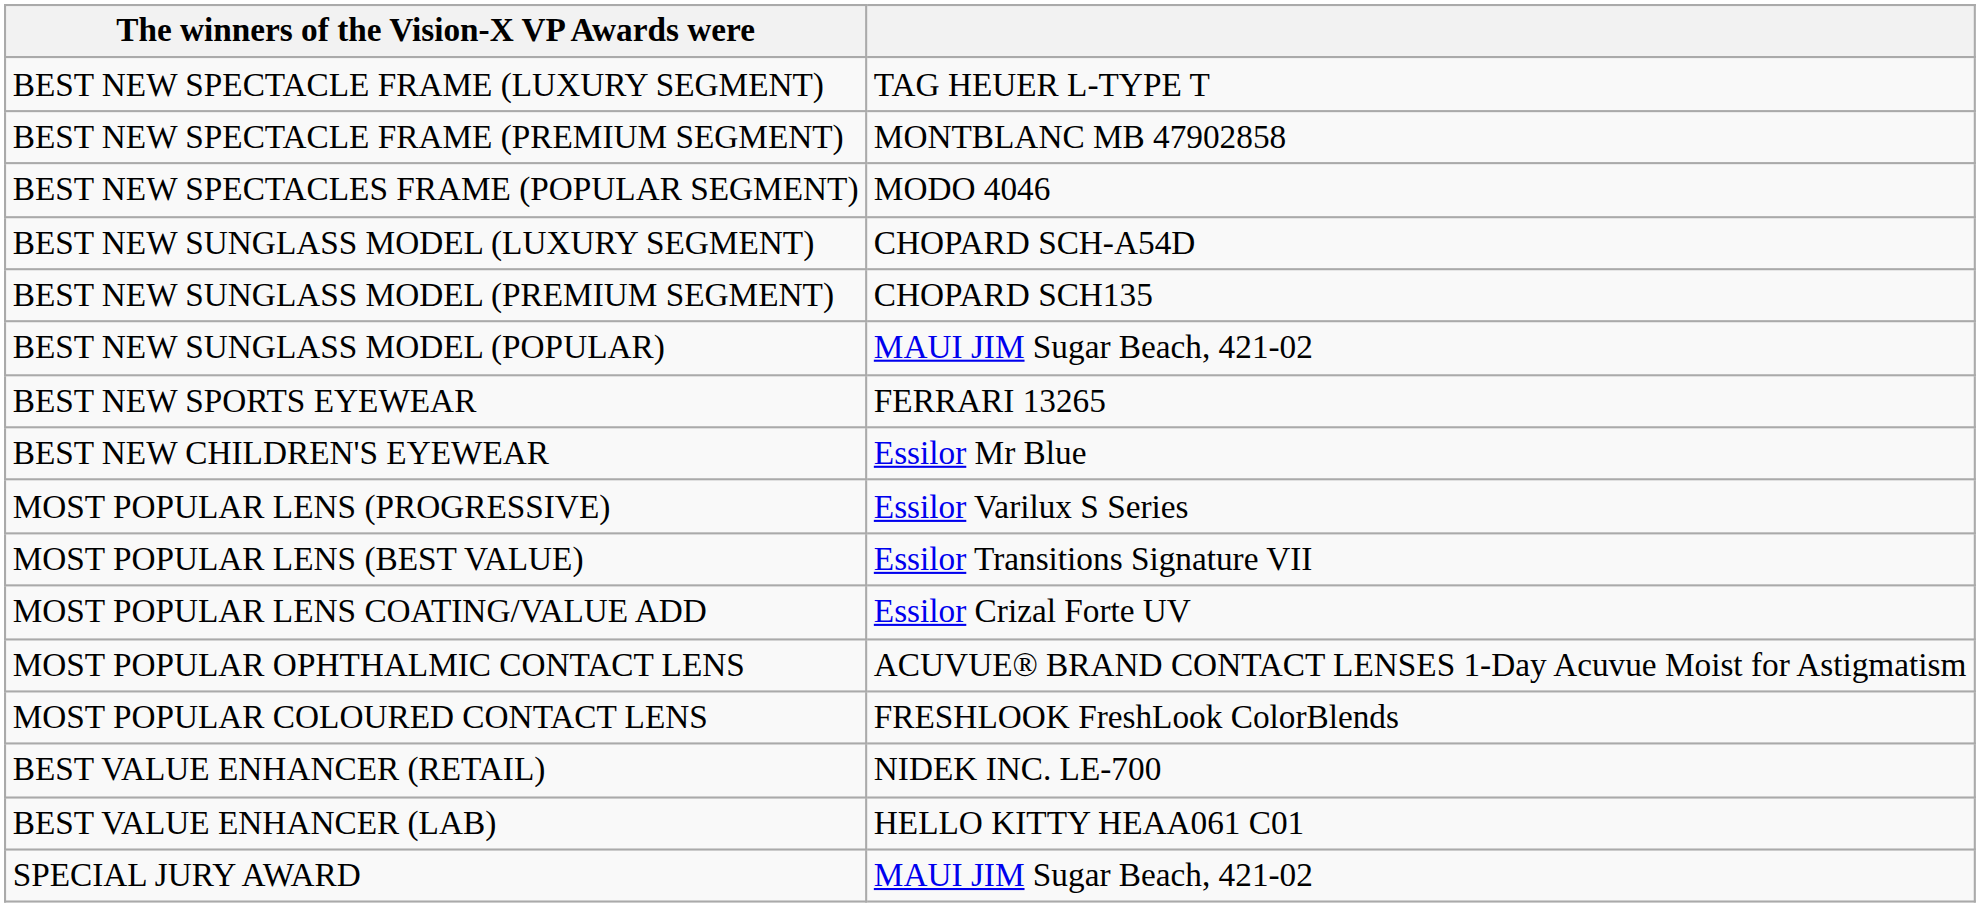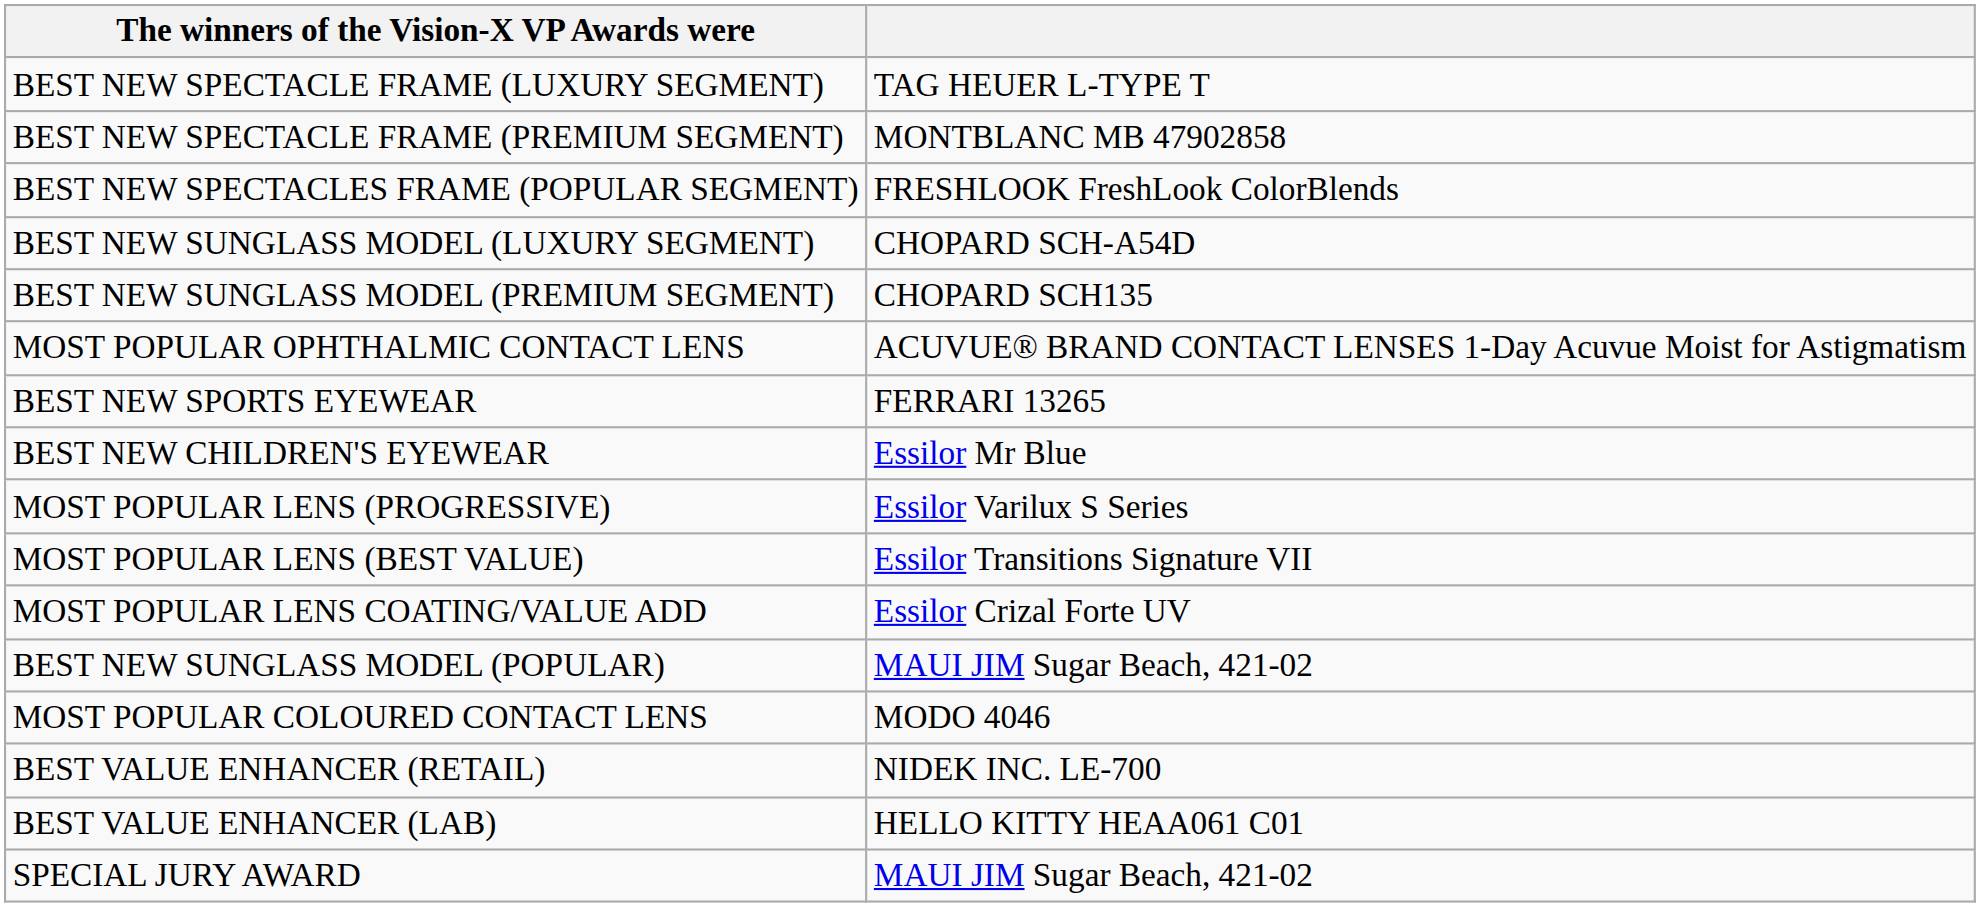 <table class="wikitable">
 <tr>
 <th>The winners of the Vision-X VP Awards were</th>
 <th></th>
 </tr>
 <tr>
 <td>BEST NEW SPECTACLE FRAME (LUXURY SEGMENT)</td>
 <td>TAG HEUER L-TYPE T</td>
 </tr>
 <tr>
 <td>BEST NEW SPECTACLE FRAME (PREMIUM SEGMENT)</td>
 <td>MONTBLANC MB 47902858</td>
 </tr>
 <tr>
 <td>BEST NEW SPECTACLES FRAME (POPULAR SEGMENT)</td>
-<td>MODO 4046</td>
+<td>FRESHLOOK FreshLook ColorBlends</td>
 </tr>
 <tr>
 <td>BEST NEW SUNGLASS MODEL (LUXURY SEGMENT)</td>
 <td>CHOPARD SCH-A54D</td>
 </tr>
 <tr>
 <td>BEST NEW SUNGLASS MODEL (PREMIUM SEGMENT)</td>
 <td>CHOPARD SCH135</td>
 </tr>
 <tr>
-<td>BEST NEW SUNGLASS MODEL (POPULAR)</td>
-<td><a href='#'>MAUI JIM</a> Sugar Beach, 421-02</td>
+<td>MOST POPULAR OPHTHALMIC CONTACT LENS</td>
+<td>ACUVUE® BRAND CONTACT LENSES 1-Day Acuvue Moist for Astigmatism</td>
 </tr>
 <tr>
 <td>BEST NEW SPORTS EYEWEAR</td>
 <td>FERRARI 13265</td>
 </tr>
 <tr>
 <td>BEST NEW CHILDREN'S EYEWEAR</td>
 <td><a href='#'>Essilor</a> Mr Blue</td>
 </tr>
 <tr>
 <td>MOST POPULAR LENS (PROGRESSIVE)</td>
 <td><a href='#'>Essilor</a> Varilux S Series</td>
 </tr>
 <tr>
 <td>MOST POPULAR LENS (BEST VALUE)</td>
 <td><a href='#'>Essilor</a> Transitions Signature VII</td>
 </tr>
 <tr>
 <td>MOST POPULAR LENS COATING/VALUE ADD</td>
 <td><a href='#'>Essilor</a> Crizal Forte UV</td>
 </tr>
 <tr>
-<td>MOST POPULAR OPHTHALMIC CONTACT LENS</td>
-<td>ACUVUE® BRAND CONTACT LENSES 1-Day Acuvue Moist for Astigmatism</td>
+<td>BEST NEW SUNGLASS MODEL (POPULAR)</td>
+<td><a href='#'>MAUI JIM</a> Sugar Beach, 421-02</td>
 </tr>
 <tr>
 <td>MOST POPULAR COLOURED CONTACT LENS</td>
-<td>FRESHLOOK FreshLook ColorBlends</td>
+<td>MODO 4046</td>
 </tr>
 <tr>
 <td>BEST VALUE ENHANCER (RETAIL)</td>
 <td>NIDEK INC. LE-700</td>
 </tr>
 <tr>
 <td>BEST VALUE ENHANCER (LAB)</td>
 <td>HELLO KITTY HEAA061 C01</td>
 </tr>
 <tr>
 <td>SPECIAL JURY AWARD</td>
 <td><a href='#'>MAUI JIM</a> Sugar Beach, 421-02</td>
 </tr>
 </table>
